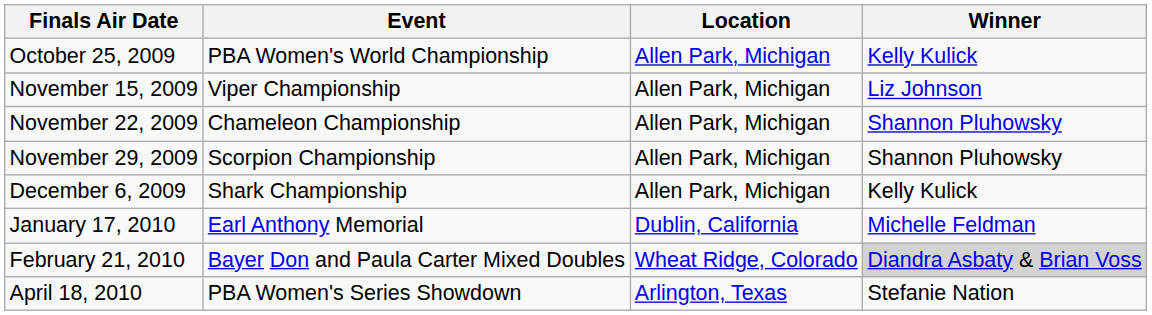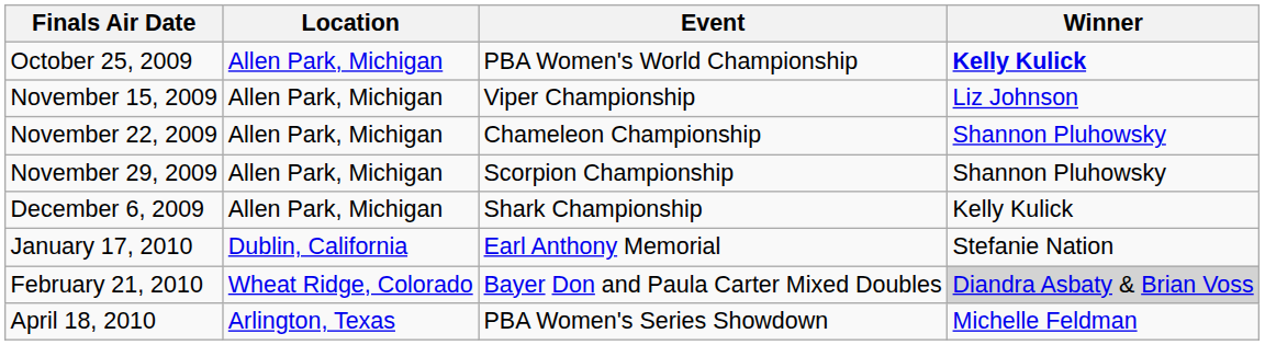 <table class="wikitable unsortable">
 <tr>
 <th>Finals Air Date</th>
+<th>Location</th>
 <th>Event</th>
-<th>Location</th>
 <th>Winner</th>
 </tr>
 <tr>
 <td>October 25, 2009</td>
+<td><a href='#'>Allen Park, Michigan</a></td>
 <td>PBA Women's World Championship</td>
-<td><a href='#'>Allen Park, Michigan</a></td>
-<td><a href='#'>Kelly Kulick</a></td>
+<td><strong><a href='#'>Kelly Kulick</a></strong></td>
 </tr>
 <tr>
 <td>November 15, 2009</td>
+<td>Allen Park, Michigan</td>
 <td>Viper Championship</td>
-<td>Allen Park, Michigan</td>
 <td><a href='#'>Liz Johnson</a></td>
 </tr>
 <tr>
 <td>November 22, 2009</td>
+<td>Allen Park, Michigan</td>
 <td>Chameleon Championship</td>
-<td>Allen Park, Michigan</td>
 <td><a href='#'>Shannon Pluhowsky</a></td>
 </tr>
 <tr>
 <td>November 29, 2009</td>
+<td>Allen Park, Michigan</td>
 <td>Scorpion Championship</td>
-<td>Allen Park, Michigan</td>
 <td>Shannon Pluhowsky</td>
 </tr>
 <tr>
 <td>December 6, 2009</td>
+<td>Allen Park, Michigan</td>
 <td>Shark Championship</td>
-<td>Allen Park, Michigan</td>
 <td>Kelly Kulick</td>
 </tr>
 <tr>
 <td>January 17, 2010</td>
+<td><a href='#'>Dublin, California</a></td>
 <td><a href='#'>Earl Anthony</a> Memorial</td>
-<td><a href='#'>Dublin, California</a></td>
-<td><a href='#'>Michelle Feldman</a></td>
+<td>Stefanie Nation</td>
 </tr>
 <tr>
 <td>February 21, 2010</td>
+<td><a href='#'>Wheat Ridge, Colorado</a></td>
 <td><a href='#'>Bayer</a> <a href='#'>Don</a> and Paula Carter Mixed Doubles</td>
-<td><a href='#'>Wheat Ridge, Colorado</a></td>
 <td style="background: lightgrey;"><a href='#'>Diandra Asbaty</a> & <a href='#'>Brian Voss</a></td>
 </tr>
 <tr>
 <td>April 18, 2010</td>
+<td><a href='#'>Arlington, Texas</a></td>
 <td>PBA Women's Series Showdown</td>
-<td><a href='#'>Arlington, Texas</a></td>
-<td>Stefanie Nation</td>
+<td><a href='#'>Michelle Feldman</a></td>
 </tr>
 </table>
